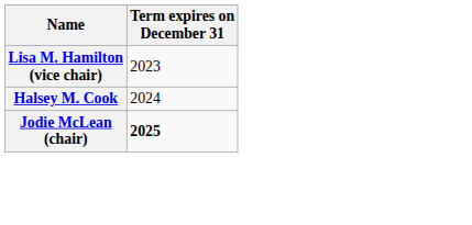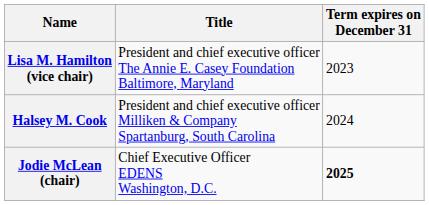 <table class="wikitable">
 <tr>
 <th>Name</th>
+<th>Title</th>
 <th>Term expires on<br>December 31</th>
 </tr>
 <tr>
 <th><a href='#'>Lisa M. Hamilton</a><br>(vice chair)</th>
+<td>President and chief executive officer<br><a href='#'>The Annie E. Casey Foundation</a><br><a href='#'>Baltimore, Maryland</a></td>
 <td>2023</td>
 </tr>
 <tr>
 <th><a href='#'>Halsey M. Cook</a></th>
+<td>President and chief executive officer<br><a href='#'>Milliken & Company</a><br><a href='#'>Spartanburg, South Carolina</a></td>
 <td>2024</td>
 </tr>
 <tr>
 <th><a href='#'>Jodie McLean</a><br>(chair)</th>
+<td>Chief Executive Officer<br><a href='#'>EDENS</a><br><a href='#'>Washington, D.C.</a></td>
 <td><strong>2025</strong></td>
 </tr>
 </table>
